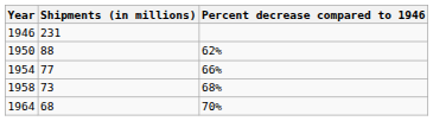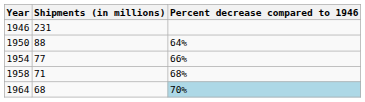 <table class="wikitable floatright">
 <tr>
 <th>Year</th>
 <th>Shipments (in millions)</th>
 <th>Percent decrease compared to 1946</th>
 </tr>
 <tr>
 <td>1946</td>
 <td>231</td>
 <td></td>
 </tr>
 <tr>
 <td>1950</td>
 <td>88</td>
-<td>62%</td>
+<td>64%</td>
 </tr>
 <tr>
 <td>1954</td>
 <td>77</td>
 <td>66%</td>
 </tr>
 <tr>
 <td>1958</td>
-<td>73</td>
+<td>71</td>
 <td>68%</td>
 </tr>
 <tr>
 <td>1964</td>
 <td>68</td>
-<td>70%</td>
+<td style="background: lightblue;">70%</td>
 </tr>
 </table>
